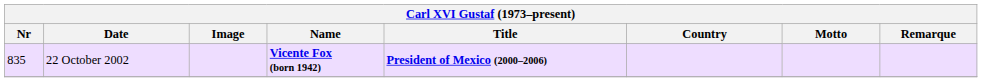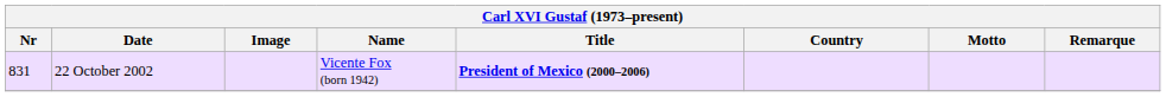 <table class="wikitable" width=100%>
 <tr>
 <th colspan=8><a href='#'>Carl XVI Gustaf</a> (1973–present)</th>
 </tr>
 <tr>
 <th width=4%>Nr</th>
 <th width=15%>Date</th>
 <th width=8%>Image</th>
 <th width=12%>Name</th>
 <th>Title</th>
 <th width=16%>Country</th>
 <th width=10%>Motto</th>
 <th width=10%>Remarque</th>
 </tr>
 <tr bgcolor="#EEDDFF">
-<td>835</td>
+<td>831</td>
 <td>22 October 2002</td>
 <td></td>
-<td><strong><a href='#'>Vicente Fox</a><br><small>(born 1942)</small></strong></td>
+<td><a href='#'>Vicente Fox</a><br><small>(born 1942)</small></td>
 <td><strong><a href='#'>President of Mexico</a> <small>(2000–2006)</small></strong></td>
 <td></td>
 <td></td>
 <td style="text-align:center;"></td>
 </tr>
 <tr>
 </tr>
 </table>
